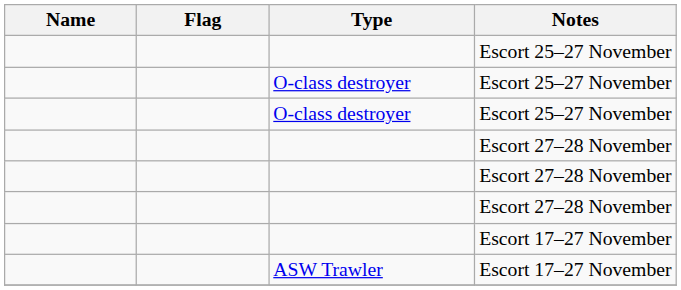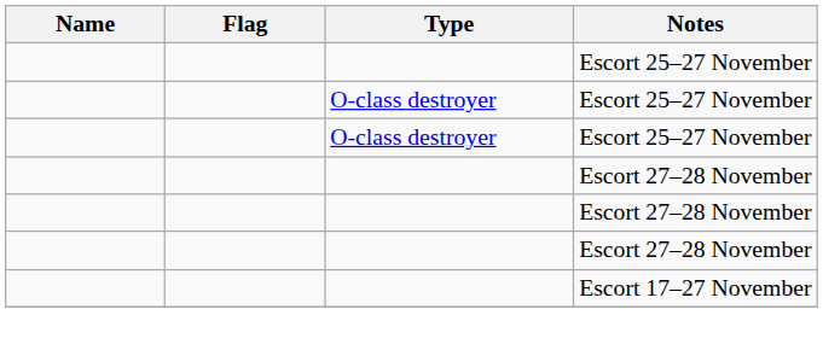 <table class="wikitable sortable">
 <tr>
 <th scope="col" width="100px">Name</th>
 <th scope="col" width="100px">Flag</th>
 <th scope="col" width="160px">Type</th>
 <th>Notes</th>
 </tr>
 <tr>
 <td align="left"></td>
 <td align="left"></td>
 <td align="left"></td>
 <td align="left">Escort 25–27 November</td>
 </tr>
 <tr>
 <td align="left"></td>
 <td align="left"></td>
 <td align="left"><a href='#'>O-class destroyer</a></td>
 <td align="left">Escort 25–27 November</td>
 </tr>
 <tr>
 <td align="left"></td>
 <td align="left"></td>
 <td align="left"><a href='#'>O-class destroyer</a></td>
 <td align="left">Escort 25–27 November</td>
 </tr>
 <tr>
 <td align="left"></td>
 <td align="left"></td>
 <td align="left"></td>
 <td align="left">Escort 27–28 November</td>
 </tr>
 <tr>
 <td align="left"></td>
 <td align="left"></td>
 <td align="left"></td>
 <td align="left">Escort 27–28 November</td>
 </tr>
 <tr>
 <td align="left"></td>
 <td align="left"></td>
 <td align="left"></td>
 <td align="left">Escort 27–28 November</td>
 </tr>
 <tr>
 <td align="left"></td>
 <td align="left"></td>
 <td align="left"></td>
 <td align="left">Escort 17–27 November</td>
 </tr>
 <tr>
-<td align="left"></td>
-<td align="left"></td>
-<td align="left"><a href='#'>ASW Trawler</a></td>
-<td align="left">Escort 17–27 November</td>
-</tr>
-<tr>
 </tr>
 </table>
